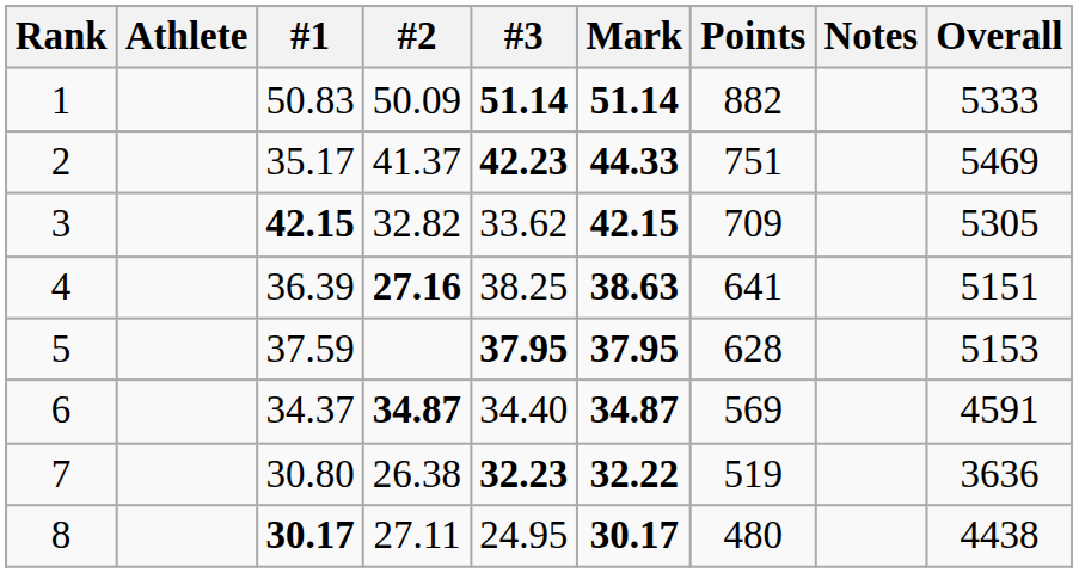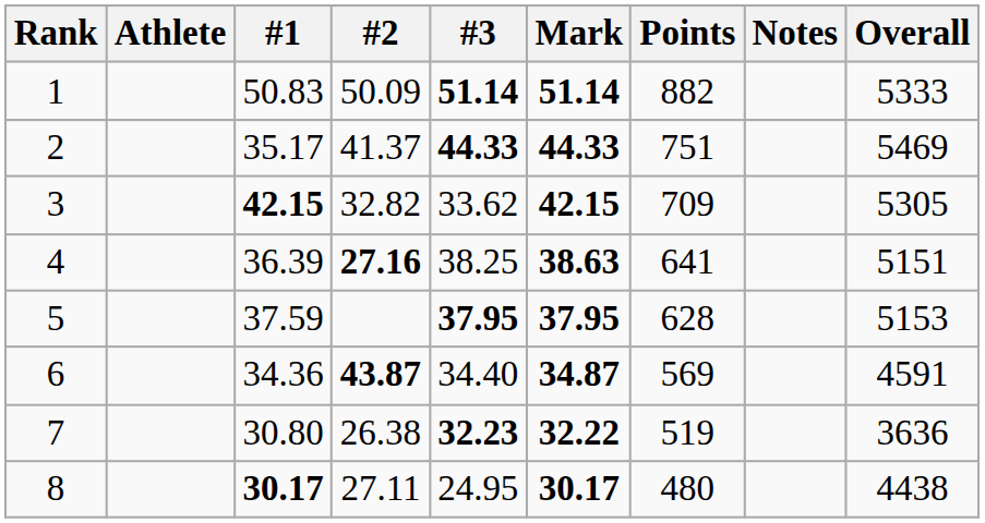 <table class="wikitable sortable" style="text-align:center">
 <tr>
 <th>Rank</th>
 <th>Athlete</th>
 <th>#1</th>
 <th>#2</th>
 <th>#3</th>
 <th>Mark</th>
 <th>Points</th>
 <th>Notes</th>
 <th>Overall</th>
 </tr>
 <tr>
 <td>1</td>
 <td align="left"></td>
 <td>50.83</td>
 <td>50.09</td>
 <td><strong>51.14</strong></td>
 <td><strong>51.14</strong></td>
 <td>882</td>
 <td></td>
 <td>5333</td>
 </tr>
 <tr>
 <td>2</td>
 <td align="left"></td>
 <td>35.17</td>
 <td>41.37</td>
-<td><strong>42.23</strong></td>
+<td><strong>44.33</strong></td>
 <td><strong>44.33</strong></td>
 <td>751</td>
 <td></td>
 <td>5469</td>
 </tr>
 <tr>
 <td>3</td>
 <td align="left"></td>
 <td><strong>42.15</strong></td>
 <td>32.82</td>
 <td>33.62</td>
 <td><strong>42.15</strong></td>
 <td>709</td>
 <td></td>
 <td>5305</td>
 </tr>
 <tr>
 <td>4</td>
 <td align="left"></td>
 <td>36.39</td>
 <td><strong>27.16</strong></td>
 <td>38.25</td>
 <td><strong>38.63</strong></td>
 <td>641</td>
 <td></td>
 <td>5151</td>
 </tr>
 <tr>
 <td>5</td>
 <td align="left"></td>
 <td>37.59</td>
 <td></td>
 <td><strong>37.95</strong></td>
 <td><strong>37.95</strong></td>
 <td>628</td>
 <td></td>
 <td>5153</td>
 </tr>
 <tr>
 <td>6</td>
 <td align="left"></td>
-<td>34.37</td>
-<td><strong>34.87</strong></td>
+<td>34.36</td>
+<td><strong>43.87</strong></td>
 <td>34.40</td>
 <td><strong>34.87</strong></td>
 <td>569</td>
 <td></td>
 <td>4591</td>
 </tr>
 <tr>
 <td>7</td>
 <td align="left"></td>
 <td>30.80</td>
 <td>26.38</td>
 <td><strong>32.23</strong></td>
 <td><strong>32.22</strong></td>
 <td>519</td>
 <td></td>
 <td>3636</td>
 </tr>
 <tr>
 <td>8</td>
 <td align="left"></td>
 <td><strong>30.17</strong></td>
 <td>27.11</td>
 <td>24.95</td>
 <td><strong>30.17</strong></td>
 <td>480</td>
 <td></td>
 <td>4438</td>
 </tr>
 </table>
